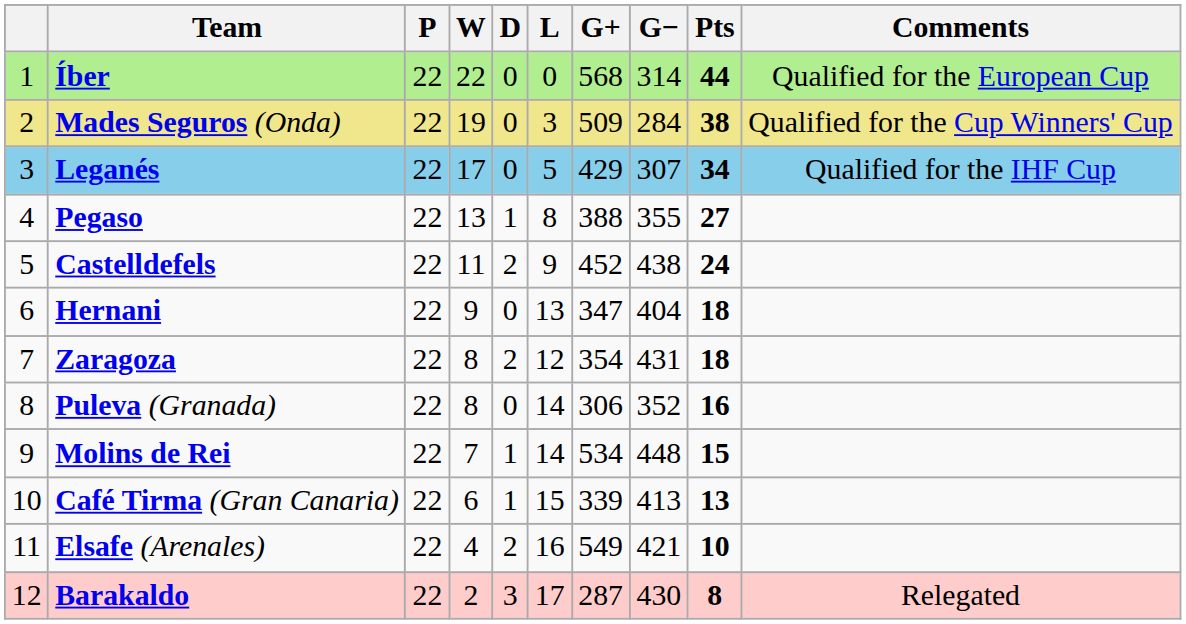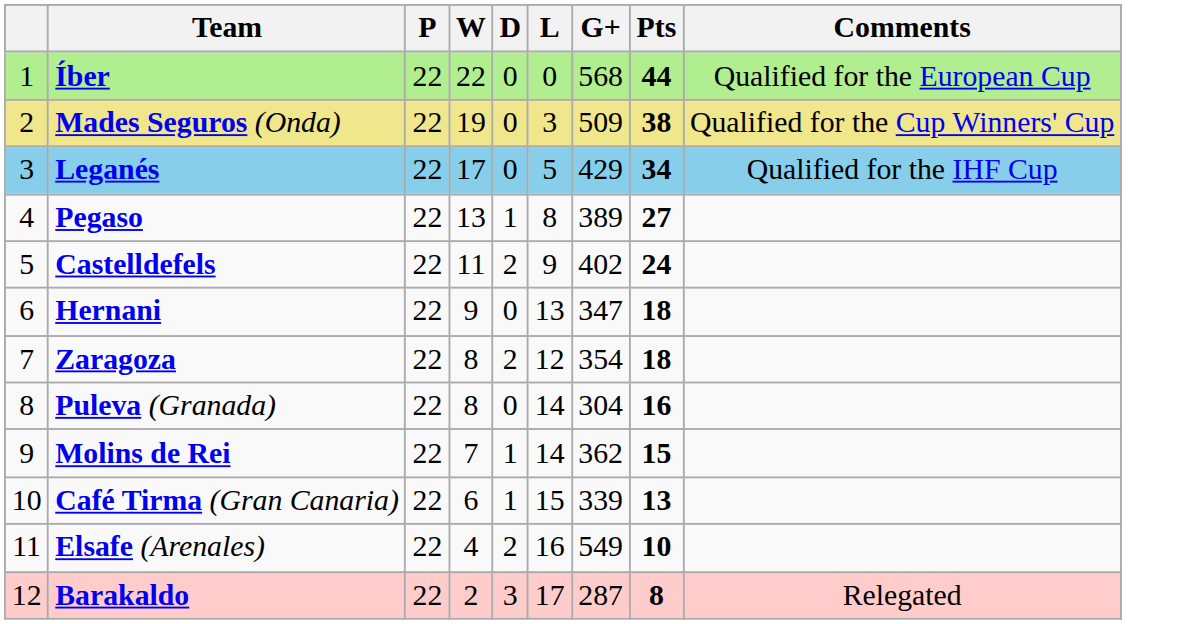 <table class="wikitable sortable" style="text-align: center;">
 <tr>
 <th align="center"></th>
 <th align="center">Team</th>
 <th align="center">P</th>
 <th align="center">W</th>
 <th align="center">D</th>
 <th align="center">L</th>
 <th align="center">G+</th>
-<th align="center">G−</th>
 <th align="center">Pts</th>
 <th align="center">Comments</th>
 </tr>
 <tr style="background: #B0EE90;">
 <td>1</td>
 <td align="left"> <strong><a href='#'>Íber</a></strong></td>
 <td>22</td>
 <td>22</td>
 <td>0</td>
 <td>0</td>
 <td>568</td>
-<td>314</td>
 <td><strong>44</strong></td>
 <td>Qualified for the <a href='#'>European Cup</a></td>
 </tr>
 <tr style="background: #F0E68C;">
 <td>2</td>
 <td align="left"> <strong><a href='#'>Mades Seguros</a></strong> <em>(Onda)</em></td>
 <td>22</td>
 <td>19</td>
 <td>0</td>
 <td>3</td>
 <td>509</td>
-<td>284</td>
 <td><strong>38</strong></td>
 <td>Qualified for the <a href='#'>Cup Winners' Cup</a></td>
 </tr>
 <tr style="background: #87CEEB;">
 <td>3</td>
 <td align="left"> <strong><a href='#'>Leganés</a></strong></td>
 <td>22</td>
 <td>17</td>
 <td>0</td>
 <td>5</td>
 <td>429</td>
-<td>307</td>
 <td><strong>34</strong></td>
 <td>Qualified for the <a href='#'>IHF Cup</a></td>
 </tr>
 <tr>
 <td>4</td>
 <td align="left"> <strong><a href='#'>Pegaso</a></strong></td>
 <td>22</td>
 <td>13</td>
 <td>1</td>
 <td>8</td>
-<td>388</td>
-<td>355</td>
+<td>389</td>
 <td><strong>27</strong></td>
 <td></td>
 </tr>
 <tr>
 <td>5</td>
 <td align="left"> <strong><a href='#'>Castelldefels</a></strong></td>
 <td>22</td>
 <td>11</td>
 <td>2</td>
 <td>9</td>
-<td>452</td>
-<td>438</td>
+<td>402</td>
 <td><strong>24</strong></td>
 <td></td>
 </tr>
 <tr>
 <td>6</td>
 <td align="left"> <strong><a href='#'>Hernani</a></strong></td>
 <td>22</td>
 <td>9</td>
 <td>0</td>
 <td>13</td>
 <td>347</td>
-<td>404</td>
 <td><strong>18</strong></td>
 <td></td>
 </tr>
 <tr>
 <td>7</td>
 <td align="left"> <strong><a href='#'>Zaragoza</a></strong></td>
 <td>22</td>
 <td>8</td>
 <td>2</td>
 <td>12</td>
 <td>354</td>
-<td>431</td>
 <td><strong>18</strong></td>
 <td></td>
 </tr>
 <tr>
 <td>8</td>
 <td align="left"> <strong><a href='#'>Puleva</a></strong> <em>(Granada)</em></td>
 <td>22</td>
 <td>8</td>
 <td>0</td>
 <td>14</td>
-<td>306</td>
-<td>352</td>
+<td>304</td>
 <td><strong>16</strong></td>
 <td></td>
 </tr>
 <tr>
 <td>9</td>
 <td align="left"> <strong><a href='#'>Molins de Rei</a></strong></td>
 <td>22</td>
 <td>7</td>
 <td>1</td>
 <td>14</td>
-<td>534</td>
-<td>448</td>
+<td>362</td>
 <td><strong>15</strong></td>
 <td></td>
 </tr>
 <tr>
 <td>10</td>
 <td align="left"> <strong><a href='#'>Café Tirma</a></strong> <em>(Gran Canaria)</em></td>
 <td>22</td>
 <td>6</td>
 <td>1</td>
 <td>15</td>
 <td>339</td>
-<td>413</td>
 <td><strong>13</strong></td>
 <td></td>
 </tr>
 <tr>
 <td>11</td>
 <td align="left"> <strong><a href='#'>Elsafe</a></strong> <em>(Arenales)</em></td>
 <td>22</td>
 <td>4</td>
 <td>2</td>
 <td>16</td>
 <td>549</td>
-<td>421</td>
 <td><strong>10</strong></td>
 <td></td>
 </tr>
 <tr style="background:#FFCCCC">
 <td>12</td>
 <td align="left"> <strong><a href='#'>Barakaldo</a></strong></td>
 <td>22</td>
 <td>2</td>
 <td>3</td>
 <td>17</td>
 <td>287</td>
-<td>430</td>
 <td><strong>8</strong></td>
 <td>Relegated</td>
 </tr>
 </table>
